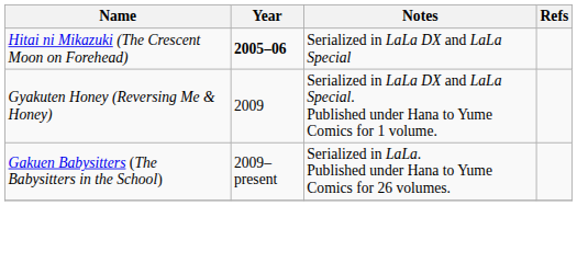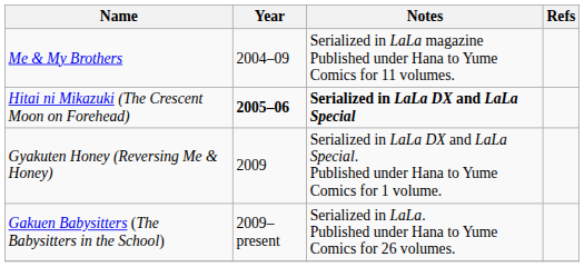 <table class="wikitable sortable">
 <tr>
 <th>Name</th>
 <th>Year</th>
 <th>Notes</th>
 <th>Refs</th>
 </tr>
 <tr>
+<td><em><a href='#'>Me & My Brothers</a></em></td>
+<td>2004–09</td>
+<td>Serialized in <em>LaLa</em> magazine<br>Published under Hana to Yume Comics for 11 volumes.</td>
+<td></td>
+</tr>
+<tr>
 <td><em><a href='#'>Hitai ni Mikazuki</a> (The Crescent Moon on Forehead)</em></td>
 <td><strong>2005–06</strong></td>
-<td>Serialized in <em>LaLa DX</em> and <em>LaLa Special</em></td>
+<td><strong>Serialized in <em>LaLa DX</em> and <em>LaLa Special</em></strong></td>
 <td></td>
 </tr>
 <tr>
 <td><em>Gyakuten Honey (Reversing Me & Honey)</em></td>
 <td>2009</td>
 <td>Serialized in <em>LaLa DX</em> and <em>LaLa Special</em>.<br>Published under Hana to Yume Comics for 1 volume.</td>
 <td></td>
 </tr>
 <tr>
 <td><em><a href='#'>Gakuen Babysitters</a></em> (<em>The Babysitters in the School</em>)</td>
 <td>2009–present</td>
 <td>Serialized in <em>LaLa</em>.<br>Published under Hana to Yume Comics for 26 volumes.</td>
 <td></td>
 </tr>
 <tr>
 </tr>
 </table>
